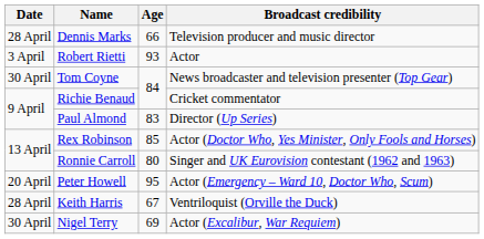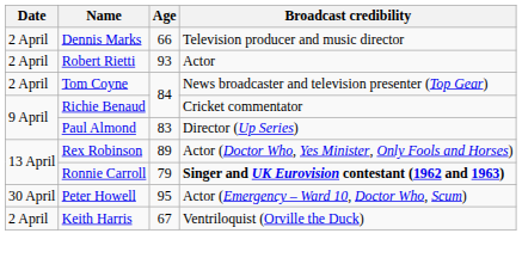 <table class="wikitable">
 <tr>
 <th>Date</th>
 <th>Name</th>
 <th>Age</th>
 <th>Broadcast credibility</th>
 </tr>
 <tr>
-<td>28 April</td>
+<td>2 April</td>
 <td><a href='#'>Dennis Marks</a></td>
 <td align=center>66</td>
 <td>Television producer and music director</td>
 </tr>
 <tr>
-<td>3 April</td>
+<td>2 April</td>
 <td><a href='#'>Robert Rietti</a></td>
 <td align=center>93</td>
 <td>Actor</td>
 </tr>
 <tr>
-<td>30 April</td>
+<td>2 April</td>
 <td><a href='#'>Tom Coyne</a></td>
 <td style="text-align:center;" rowspan="2">84</td>
 <td>News broadcaster and television presenter (<em><a href='#'>Top Gear</a></em>)</td>
 </tr>
 <tr>
 <td rowspan=2>9 April</td>
 <td><a href='#'>Richie Benaud</a></td>
 <td>Cricket commentator</td>
 </tr>
 <tr>
 <td><a href='#'>Paul Almond</a></td>
 <td align=center>83</td>
 <td>Director (<em><a href='#'>Up Series</a></em>)</td>
 </tr>
 <tr>
 <td rowspan=2>13 April</td>
 <td><a href='#'>Rex Robinson</a></td>
-<td align=center>85</td>
+<td align=center>89</td>
 <td>Actor (<em><a href='#'>Doctor Who</a></em>, <em><a href='#'>Yes Minister</a></em>, <em><a href='#'>Only Fools and Horses</a></em>)</td>
 </tr>
 <tr>
 <td><a href='#'>Ronnie Carroll</a></td>
-<td align=center>80</td>
-<td>Singer and <em><a href='#'>UK Eurovision</a></em> contestant (<a href='#'>1962</a> and <a href='#'>1963</a>)</td>
+<td align=center>79</td>
+<td><strong>Singer and <em><a href='#'>UK Eurovision</a></em> contestant (<a href='#'>1962</a> and <a href='#'>1963</a>)</strong></td>
 </tr>
 <tr>
-<td>20 April</td>
+<td>30 April</td>
 <td><a href='#'>Peter Howell</a></td>
 <td align=center>95</td>
 <td>Actor (<em><a href='#'>Emergency – Ward 10</a></em>, <em><a href='#'>Doctor Who</a></em>, <em><a href='#'>Scum</a></em>)</td>
 </tr>
 <tr>
-<td>28 April</td>
+<td>2 April</td>
 <td><a href='#'>Keith Harris</a></td>
 <td align=center>67</td>
 <td>Ventriloquist (<a href='#'>Orville the Duck</a>)</td>
 </tr>
-<tr>
-<td>30 April</td>
-<td><a href='#'>Nigel Terry</a></td>
-<td align=center>69</td>
-<td>Actor (<em><a href='#'>Excalibur</a></em>, <em><a href='#'>War Requiem</a></em>)</td>
-</tr>
 </table>
